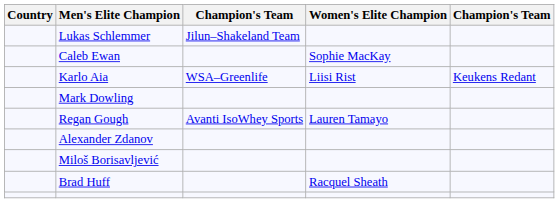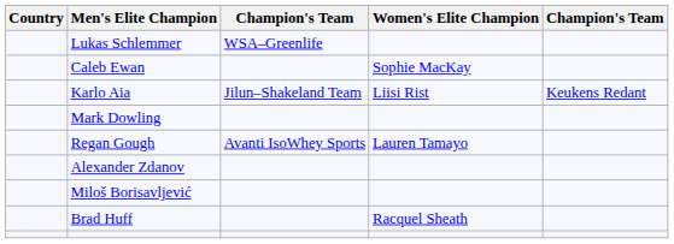 <table class="wikitable sortable"  style="background:#f7f8ff; font-size:95%;">
 <tr>
 <th>Country</th>
 <th>Men's Elite Champion</th>
 <th>Champion's Team</th>
 <th>Women's Elite Champion</th>
 <th>Champion's Team</th>
 </tr>
 <tr style="text-align:left; vertical-align:top;">
 <td></td>
 <td><a href='#'>Lukas Schlemmer</a></td>
-<td><a href='#'>Jilun–Shakeland Team</a></td>
+<td><a href='#'>WSA–Greenlife</a></td>
 <td></td>
 <td></td>
 </tr>
 <tr style="text-align:left; vertical-align:top;">
 <td></td>
 <td><a href='#'>Caleb Ewan</a></td>
 <td></td>
 <td><a href='#'>Sophie MacKay</a></td>
 <td></td>
 </tr>
 <tr>
 <td></td>
 <td><a href='#'>Karlo Aia</a></td>
-<td><a href='#'>WSA–Greenlife</a></td>
+<td><a href='#'>Jilun–Shakeland Team</a></td>
 <td><a href='#'>Liisi Rist</a></td>
 <td><a href='#'>Keukens Redant</a></td>
 </tr>
 <tr>
 <td></td>
 <td><a href='#'>Mark Dowling</a></td>
 <td></td>
 <td></td>
 <td></td>
 </tr>
 <tr>
 <td></td>
 <td><a href='#'>Regan Gough</a></td>
 <td><a href='#'>Avanti IsoWhey Sports</a></td>
 <td><a href='#'>Lauren Tamayo</a></td>
 <td></td>
 </tr>
 <tr>
 <td></td>
 <td><a href='#'>Alexander Zdanov</a></td>
 <td></td>
 <td></td>
 <td></td>
 </tr>
 <tr>
 <td></td>
 <td><a href='#'>Miloš Borisavljević</a></td>
 <td></td>
 <td></td>
 <td></td>
 </tr>
 <tr style="text-align:left; vertical-align:top;">
 <td></td>
 <td><a href='#'>Brad Huff</a></td>
 <td></td>
 <td><a href='#'>Racquel Sheath</a></td>
 <td></td>
 </tr>
 <tr style="text-align:left; vertical-align:top;">
 <td></td>
 <td></td>
 <td></td>
 <td></td>
 <td></td>
 </tr>
 </table>
